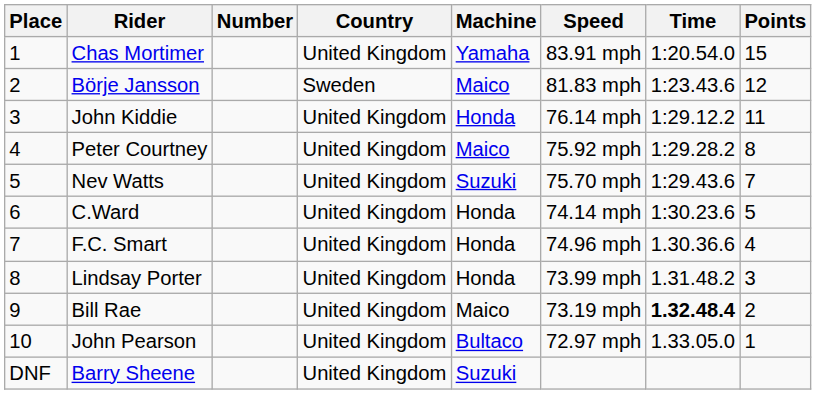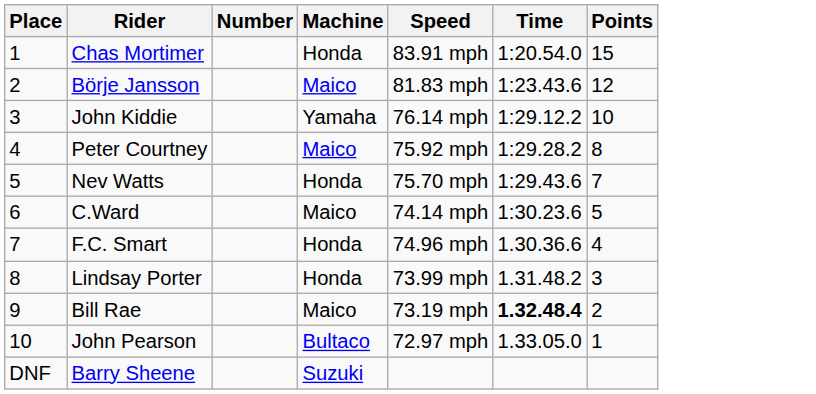 <table class="wikitable" style="font-size: 95%;">
 <tr>
 <th>Place</th>
 <th>Rider</th>
 <th>Number</th>
-<th>Country</th>
 <th>Machine</th>
 <th>Speed</th>
 <th>Time</th>
 <th>Points</th>
 </tr>
 <tr>
 <td>1</td>
 <td> <a href='#'>Chas Mortimer</a></td>
 <td></td>
-<td>United Kingdom</td>
-<td><a href='#'>Yamaha</a></td>
+<td>Honda</td>
 <td>83.91 mph</td>
 <td>1:20.54.0</td>
 <td>15</td>
 </tr>
 <tr>
 <td>2</td>
 <td> <a href='#'>Börje Jansson</a></td>
 <td></td>
-<td>Sweden</td>
 <td><a href='#'>Maico</a></td>
 <td>81.83 mph</td>
 <td>1:23.43.6</td>
 <td>12</td>
 </tr>
 <tr>
 <td>3</td>
 <td> John Kiddie</td>
 <td></td>
-<td>United Kingdom</td>
-<td><a href='#'>Honda</a></td>
+<td>Yamaha</td>
 <td>76.14 mph</td>
 <td>1:29.12.2</td>
-<td>11</td>
+<td>10</td>
 </tr>
 <tr>
 <td>4</td>
 <td> Peter Courtney</td>
 <td></td>
-<td>United Kingdom</td>
 <td><a href='#'>Maico</a></td>
 <td>75.92 mph</td>
 <td>1:29.28.2</td>
 <td>8</td>
 </tr>
 <tr>
 <td>5</td>
 <td> Nev Watts</td>
 <td></td>
-<td>United Kingdom</td>
-<td><a href='#'>Suzuki</a></td>
+<td>Honda</td>
 <td>75.70 mph</td>
 <td>1:29.43.6</td>
 <td>7</td>
 </tr>
 <tr>
 <td>6</td>
 <td> C.Ward</td>
 <td></td>
-<td>United Kingdom</td>
-<td>Honda</td>
+<td>Maico</td>
 <td>74.14 mph</td>
 <td>1:30.23.6</td>
 <td>5</td>
 </tr>
 <tr>
 <td>7</td>
 <td> 	F.C. Smart</td>
 <td></td>
-<td>United Kingdom</td>
 <td>Honda</td>
 <td>74.96 mph</td>
 <td>1.30.36.6</td>
 <td>4</td>
 </tr>
 <tr>
 <td>8</td>
 <td> 	Lindsay Porter</td>
 <td></td>
-<td>United Kingdom</td>
 <td>Honda</td>
 <td>73.99 mph</td>
 <td>1.31.48.2</td>
 <td>3</td>
 </tr>
 <tr>
 <td>9</td>
 <td> 	Bill Rae</td>
 <td></td>
-<td>United Kingdom</td>
 <td>Maico</td>
 <td>73.19 mph</td>
 <td><strong>1.32.48.4</strong></td>
 <td>2</td>
 </tr>
 <tr>
 <td>10</td>
 <td> 	John Pearson</td>
 <td></td>
-<td>United Kingdom</td>
 <td><a href='#'>Bultaco</a></td>
 <td>72.97 mph</td>
 <td>1.33.05.0</td>
 <td>1</td>
 </tr>
 <tr>
 <td>DNF</td>
 <td> 	<a href='#'>Barry Sheene</a></td>
 <td></td>
-<td>United Kingdom</td>
 <td><a href='#'>Suzuki</a></td>
 <td></td>
 <td></td>
 <td></td>
 </tr>
 </table>
